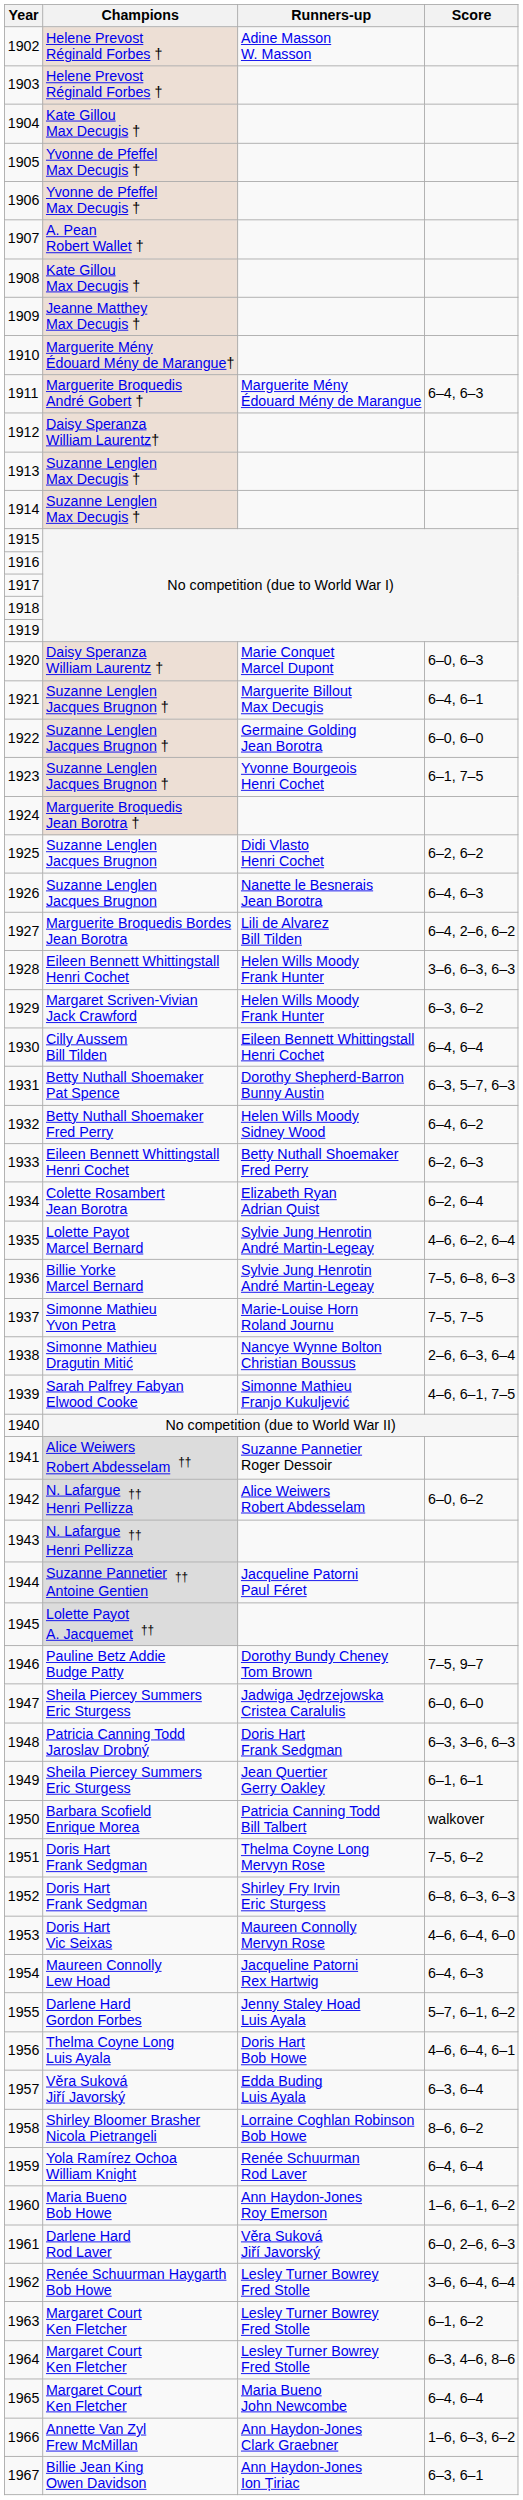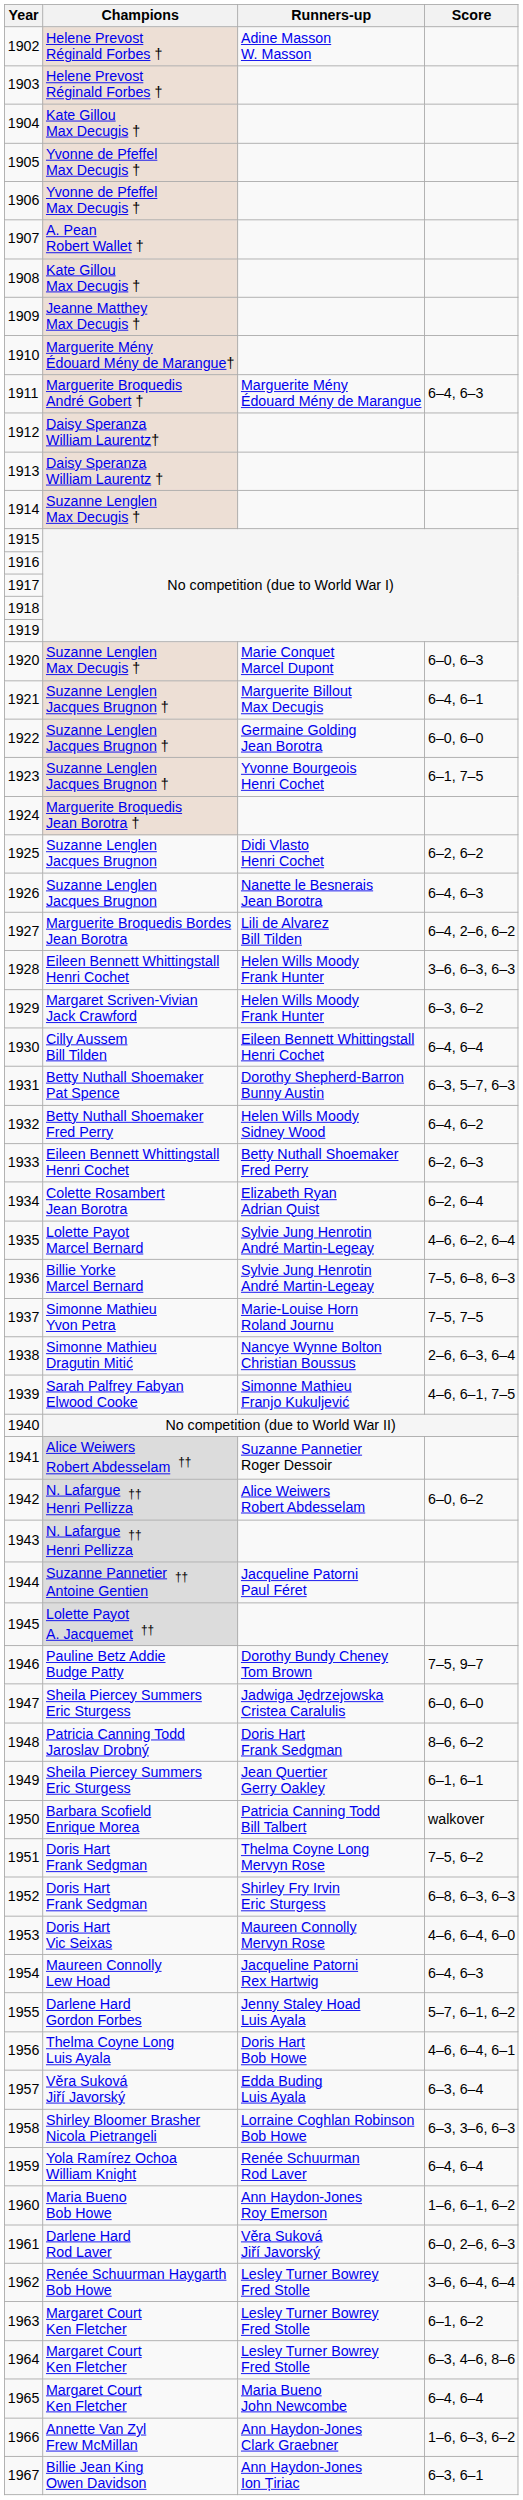 <table class="wikitable sortable">
 <tr>
 <th>Year</th>
 <th>Champions</th>
 <th>Runners-up</th>
 <th class=unsortable>Score</th>
 </tr>
 <tr>
 <td>1902</td>
 <td style="background: #EDDFD5"> <a href='#'>Helene Prevost</a> <br>  <a href='#'>Réginald Forbes</a> †</td>
 <td> <a href='#'>Adine Masson</a> <br>  <a href='#'>W. Masson</a></td>
 <td></td>
 </tr>
 <tr>
 <td>1903</td>
 <td style="background: #EDDFD5"> <a href='#'>Helene Prevost</a> <br>  <a href='#'>Réginald Forbes</a> †</td>
 <td></td>
 <td></td>
 </tr>
 <tr>
 <td>1904</td>
 <td style="background: #EDDFD5"> <a href='#'>Kate Gillou</a> <br>  <a href='#'>Max Decugis</a> †</td>
 <td></td>
 <td></td>
 </tr>
 <tr>
 <td>1905</td>
 <td style="background: #EDDFD5"> <a href='#'>Yvonne de Pfeffel</a> <br>  <a href='#'>Max Decugis</a> †</td>
 <td></td>
 <td></td>
 </tr>
 <tr>
 <td>1906</td>
 <td style="background: #EDDFD5"> <a href='#'>Yvonne de Pfeffel</a> <br>  <a href='#'>Max Decugis</a> †</td>
 <td></td>
 <td></td>
 </tr>
 <tr>
 <td>1907</td>
 <td style="background: #EDDFD5"> <a href='#'>A. Pean</a> <br>  <a href='#'>Robert Wallet</a> †</td>
 <td></td>
 <td></td>
 </tr>
 <tr>
 <td>1908</td>
 <td style="background: #EDDFD5"> <a href='#'>Kate Gillou</a> <br>  <a href='#'>Max Decugis</a> †</td>
 <td></td>
 <td></td>
 </tr>
 <tr>
 <td>1909</td>
 <td style="background: #EDDFD5"> <a href='#'>Jeanne Matthey</a> <br>  <a href='#'>Max Decugis</a> †</td>
 <td></td>
 <td></td>
 </tr>
 <tr>
 <td>1910</td>
 <td style="background: #EDDFD5"> <a href='#'>Marguerite Mény</a> <br>  <a href='#'>Édouard Mény de Marangue</a>†</td>
 <td></td>
 <td></td>
 </tr>
 <tr>
 <td>1911</td>
 <td style="background: #EDDFD5"> <a href='#'>Marguerite Broquedis</a> <br>  <a href='#'>André Gobert</a> †</td>
 <td> <a href='#'>Marguerite Mény</a> <br>  <a href='#'>Édouard Mény de Marangue</a></td>
 <td>6–4, 6–3</td>
 </tr>
 <tr>
 <td>1912</td>
 <td style="background: #EDDFD5"> <a href='#'>Daisy Speranza</a> <br>  <a href='#'>William Laurentz</a>†</td>
 <td></td>
 <td></td>
 </tr>
 <tr>
 <td>1913</td>
-<td style="background: #EDDFD5"> <a href='#'>Suzanne Lenglen</a> <br>  <a href='#'>Max Decugis</a> †</td>
+<td style="background: #EDDFD5"> <a href='#'>Daisy Speranza</a> <br>  <a href='#'>William Laurentz</a> †</td>
 <td></td>
 <td></td>
 </tr>
 <tr>
 <td>1914</td>
 <td style="background: #EDDFD5"> <a href='#'>Suzanne Lenglen</a> <br>  <a href='#'>Max Decugis</a> †</td>
 <td></td>
 <td></td>
 </tr>
 <tr>
 <td>1915</td>
 <td rowspan="5" colspan="3" align="center" bgcolor="F5F5F5">No competition (due to World War I)</td>
 </tr>
 <tr>
 <td>1916</td>
 </tr>
 <tr>
 <td>1917</td>
 </tr>
 <tr>
 <td>1918</td>
 </tr>
 <tr>
 <td>1919</td>
 </tr>
 <tr>
 <td>1920</td>
-<td style="background: #EDDFD5"> <a href='#'>Daisy Speranza</a> <br>  <a href='#'>William Laurentz</a> †</td>
+<td style="background: #EDDFD5"> <a href='#'>Suzanne Lenglen</a> <br>  <a href='#'>Max Decugis</a> †</td>
 <td> <a href='#'>Marie Conquet</a> <br>  <a href='#'>Marcel Dupont</a></td>
 <td>6–0, 6–3</td>
 </tr>
 <tr>
 <td>1921</td>
 <td style="background: #EDDFD5"> <a href='#'>Suzanne Lenglen</a> <br>  <a href='#'>Jacques Brugnon</a> †</td>
 <td>  <a href='#'>Marguerite Billout</a> <br>  <a href='#'>Max Decugis</a></td>
 <td>6–4, 6–1</td>
 </tr>
 <tr>
 <td>1922</td>
 <td style="background: #EDDFD5"> <a href='#'>Suzanne Lenglen</a> <br>  <a href='#'>Jacques Brugnon</a> †</td>
 <td> <a href='#'>Germaine Golding</a> <br>  <a href='#'>Jean Borotra</a></td>
 <td>6–0, 6–0</td>
 </tr>
 <tr>
 <td>1923</td>
 <td style="background: #EDDFD5"> <a href='#'>Suzanne Lenglen</a> <br>  <a href='#'>Jacques Brugnon</a> †</td>
 <td> <a href='#'>Yvonne Bourgeois</a> <br>  <a href='#'>Henri Cochet</a></td>
 <td>6–1, 7–5</td>
 </tr>
 <tr>
 <td>1924</td>
 <td style="background: #EDDFD5"> <a href='#'>Marguerite Broquedis</a> <br>  <a href='#'>Jean Borotra</a> †</td>
 <td></td>
 <td></td>
 </tr>
 <tr>
 <td>1925</td>
 <td> <a href='#'>Suzanne Lenglen</a> <br>  <a href='#'>Jacques Brugnon</a></td>
 <td> <a href='#'>Didi Vlasto</a> <br>  <a href='#'>Henri Cochet</a></td>
 <td>6–2, 6–2</td>
 </tr>
 <tr>
 <td>1926</td>
 <td> <a href='#'>Suzanne Lenglen</a> <br>  <a href='#'>Jacques Brugnon</a></td>
 <td> <a href='#'>Nanette le Besnerais</a> <br>  <a href='#'>Jean Borotra</a></td>
 <td>6–4, 6–3</td>
 </tr>
 <tr>
 <td>1927</td>
 <td> <a href='#'>Marguerite Broquedis Bordes</a> <br>  <a href='#'>Jean Borotra</a></td>
 <td> <a href='#'>Lili de Alvarez</a> <br>  <a href='#'>Bill Tilden</a></td>
 <td>6–4, 2–6, 6–2</td>
 </tr>
 <tr>
 <td>1928</td>
 <td>  <a href='#'>Eileen Bennett Whittingstall</a> <br>  <a href='#'>Henri Cochet</a></td>
 <td> <a href='#'>Helen Wills Moody</a> <br>  <a href='#'>Frank Hunter</a></td>
 <td>3–6, 6–3, 6–3</td>
 </tr>
 <tr>
 <td>1929</td>
 <td>  <a href='#'>Margaret Scriven-Vivian</a> <br>  <a href='#'>Jack Crawford</a></td>
 <td> <a href='#'>Helen Wills Moody</a> <br>  <a href='#'>Frank Hunter</a></td>
 <td>6–3, 6–2</td>
 </tr>
 <tr>
 <td>1930</td>
 <td> <a href='#'>Cilly Aussem</a> <br>  <a href='#'>Bill Tilden</a></td>
 <td>  <a href='#'>Eileen Bennett Whittingstall</a> <br>  <a href='#'>Henri Cochet</a></td>
 <td>6–4, 6–4</td>
 </tr>
 <tr>
 <td>1931</td>
 <td>  <a href='#'>Betty Nuthall Shoemaker</a> <br>  <a href='#'>Pat Spence</a></td>
 <td>  <a href='#'>Dorothy Shepherd-Barron</a> <br>   <a href='#'>Bunny Austin</a></td>
 <td>6–3, 5–7, 6–3</td>
 </tr>
 <tr>
 <td>1932</td>
 <td>  <a href='#'>Betty Nuthall Shoemaker</a> <br>   <a href='#'>Fred Perry</a></td>
 <td> <a href='#'>Helen Wills Moody</a> <br>  <a href='#'>Sidney Wood</a></td>
 <td>6–4, 6–2</td>
 </tr>
 <tr>
 <td>1933</td>
 <td>  <a href='#'>Eileen Bennett Whittingstall</a> <br>  <a href='#'>Henri Cochet</a></td>
 <td>  <a href='#'>Betty Nuthall Shoemaker</a> <br>   <a href='#'>Fred Perry</a></td>
 <td>6–2, 6–3</td>
 </tr>
 <tr>
 <td>1934</td>
 <td> <a href='#'>Colette Rosambert</a> <br>  <a href='#'>Jean Borotra</a></td>
 <td> <a href='#'>Elizabeth Ryan</a> <br>  <a href='#'>Adrian Quist</a></td>
 <td>6–2, 6–4</td>
 </tr>
 <tr>
 <td>1935</td>
 <td> <a href='#'>Lolette Payot</a> <br>  <a href='#'>Marcel Bernard</a></td>
 <td> <a href='#'>Sylvie Jung Henrotin</a> <br>  <a href='#'>André Martin-Legeay</a></td>
 <td>4–6, 6–2, 6–4</td>
 </tr>
 <tr>
 <td>1936</td>
 <td>  <a href='#'>Billie Yorke</a> <br>  <a href='#'>Marcel Bernard</a></td>
 <td> <a href='#'>Sylvie Jung Henrotin</a> <br>  <a href='#'>André Martin-Legeay</a></td>
 <td>7–5, 6–8, 6–3</td>
 </tr>
 <tr>
 <td>1937</td>
 <td> <a href='#'>Simonne Mathieu</a> <br>  <a href='#'>Yvon Petra</a></td>
 <td> <a href='#'>Marie-Louise Horn</a> <br>  <a href='#'>Roland Journu</a></td>
 <td>7–5, 7–5</td>
 </tr>
 <tr>
 <td>1938</td>
 <td> <a href='#'>Simonne Mathieu</a> <br>  <a href='#'>Dragutin Mitić</a></td>
 <td> <a href='#'>Nancye Wynne Bolton</a> <br>  <a href='#'>Christian Boussus</a></td>
 <td>2–6, 6–3, 6–4</td>
 </tr>
 <tr>
 <td>1939</td>
 <td> <a href='#'>Sarah Palfrey Fabyan</a> <br>  <a href='#'>Elwood Cooke</a></td>
 <td> <a href='#'>Simonne Mathieu</a> <br>  <a href='#'>Franjo Kukuljević</a></td>
 <td>4–6, 6–1, 7–5</td>
 </tr>
 <tr>
 <td>1940</td>
 <td rowspan="1" colspan="3" align="center" bgcolor="F5F5F5">No competition (due to World War II)</td>
 </tr>
 <tr>
 <td>1941</td>
 <td style="background: #DCDCDC"> <a href='#'>Alice Weiwers</a>  <br>  <a href='#'>Robert Abdesselam</a>  <sup>††</sup></td>
 <td> <a href='#'>Suzanne Pannetier</a>  <br>  Roger Dessoir</td>
 <td></td>
 </tr>
 <tr>
 <td>1942</td>
 <td style="background: #DCDCDC"> <a href='#'>N. Lafargue</a>  <sub>††</sub> <br>  <a href='#'>Henri Pellizza</a></td>
 <td> <a href='#'>Alice Weiwers</a>  <br>  <a href='#'>Robert Abdesselam</a></td>
 <td>6–0, 6–2</td>
 </tr>
 <tr>
 <td>1943</td>
 <td style="background: #DCDCDC"> <a href='#'>N. Lafargue</a>  <sub>††</sub> <br>  <a href='#'>Henri Pellizza</a></td>
 <td></td>
 <td></td>
 </tr>
 <tr>
 <td>1944</td>
 <td style="background: #DCDCDC"> <a href='#'>Suzanne Pannetier</a>  <sub>††</sub> <br>  <a href='#'>Antoine Gentien</a></td>
 <td> <a href='#'>Jacqueline Patorni</a> <br>  <a href='#'>Paul Féret</a></td>
 <td></td>
 </tr>
 <tr>
 <td>1945</td>
 <td style="background: #DCDCDC"> <a href='#'>Lolette Payot</a> <br>  <a href='#'>A. Jacquemet</a>  <sup>††</sup></td>
 <td></td>
 <td></td>
 </tr>
 <tr>
 <td>1946</td>
 <td> <a href='#'>Pauline Betz Addie</a> <br>  <a href='#'>Budge Patty</a></td>
 <td> <a href='#'>Dorothy Bundy Cheney</a> <br>  <a href='#'>Tom Brown</a></td>
 <td>7–5, 9–7</td>
 </tr>
 <tr>
 <td>1947</td>
 <td> <a href='#'>Sheila Piercey Summers</a> <br>  <a href='#'>Eric Sturgess</a></td>
 <td> <a href='#'>Jadwiga Jędrzejowska</a> <br>  <a href='#'>Cristea Caralulis</a></td>
 <td>6–0, 6–0</td>
 </tr>
 <tr>
 <td>1948</td>
 <td> <a href='#'>Patricia Canning Todd</a> <br>  <a href='#'>Jaroslav Drobný</a></td>
 <td> <a href='#'>Doris Hart</a> <br>  <a href='#'>Frank Sedgman</a></td>
-<td>6–3, 3–6, 6–3</td>
+<td>8–6, 6–2</td>
 </tr>
 <tr>
 <td>1949</td>
 <td> <a href='#'>Sheila Piercey Summers</a> <br>  <a href='#'>Eric Sturgess</a></td>
 <td>  <a href='#'>Jean Quertier</a> <br>   <a href='#'>Gerry Oakley</a></td>
 <td>6–1, 6–1</td>
 </tr>
 <tr>
 <td>1950</td>
 <td> <a href='#'>Barbara Scofield</a> <br>   <a href='#'>Enrique Morea</a></td>
 <td> <a href='#'>Patricia Canning Todd</a> <br>  <a href='#'>Bill Talbert</a></td>
 <td>walkover</td>
 </tr>
 <tr>
 <td>1951</td>
 <td> <a href='#'>Doris Hart</a> <br>  <a href='#'>Frank Sedgman</a></td>
 <td> <a href='#'>Thelma Coyne Long</a> <br>  <a href='#'>Mervyn Rose</a></td>
 <td>7–5, 6–2</td>
 </tr>
 <tr>
 <td>1952</td>
 <td> <a href='#'>Doris Hart</a> <br>  <a href='#'>Frank Sedgman</a></td>
 <td> <a href='#'>Shirley Fry Irvin</a> <br>  <a href='#'>Eric Sturgess</a></td>
 <td>6–8, 6–3, 6–3</td>
 </tr>
 <tr>
 <td>1953</td>
 <td> <a href='#'>Doris Hart</a> <br>  <a href='#'>Vic Seixas</a></td>
 <td> <a href='#'>Maureen Connolly</a> <br>  <a href='#'>Mervyn Rose</a></td>
 <td>4–6, 6–4, 6–0</td>
 </tr>
 <tr>
 <td>1954</td>
 <td> <a href='#'>Maureen Connolly</a> <br>  <a href='#'>Lew Hoad</a></td>
 <td> <a href='#'>Jacqueline Patorni</a> <br>  <a href='#'>Rex Hartwig</a></td>
 <td>6–4, 6–3</td>
 </tr>
 <tr>
 <td>1955</td>
 <td> <a href='#'>Darlene Hard</a> <br>  <a href='#'>Gordon Forbes</a></td>
 <td> <a href='#'>Jenny Staley Hoad</a> <br>  <a href='#'>Luis Ayala</a></td>
 <td>5–7, 6–1, 6–2</td>
 </tr>
 <tr>
 <td>1956</td>
 <td> <a href='#'>Thelma Coyne Long</a> <br>  <a href='#'>Luis Ayala</a></td>
 <td> <a href='#'>Doris Hart</a> <br>  <a href='#'>Bob Howe</a></td>
 <td>4–6, 6–4, 6–1</td>
 </tr>
 <tr>
 <td>1957</td>
 <td> <a href='#'>Věra Suková</a> <br>  <a href='#'>Jiří Javorský</a></td>
 <td> <a href='#'>Edda Buding</a> <br>  <a href='#'>Luis Ayala</a></td>
 <td>6–3, 6–4</td>
 </tr>
 <tr>
 <td>1958</td>
 <td>  <a href='#'>Shirley Bloomer Brasher</a> <br>  <a href='#'>Nicola Pietrangeli</a></td>
 <td> <a href='#'>Lorraine Coghlan Robinson</a> <br>  <a href='#'>Bob Howe</a></td>
-<td>8–6, 6–2</td>
+<td>6–3, 3–6, 6–3</td>
 </tr>
 <tr>
 <td>1959</td>
 <td> <a href='#'>Yola Ramírez Ochoa</a> <br>   <a href='#'>William Knight</a></td>
 <td> <a href='#'>Renée Schuurman</a> <br>  <a href='#'>Rod Laver</a></td>
 <td>6–4, 6–4</td>
 </tr>
 <tr>
 <td>1960</td>
 <td> <a href='#'>Maria Bueno</a> <br>  <a href='#'>Bob Howe</a></td>
 <td>  <a href='#'>Ann Haydon-Jones</a> <br>  <a href='#'>Roy Emerson</a></td>
 <td>1–6, 6–1, 6–2</td>
 </tr>
 <tr>
 <td>1961</td>
 <td> <a href='#'>Darlene Hard</a> <br>  <a href='#'>Rod Laver</a></td>
 <td> <a href='#'>Věra Suková</a> <br>  <a href='#'>Jiří Javorský</a></td>
 <td>6–0, 2–6, 6–3</td>
 </tr>
 <tr>
 <td>1962</td>
 <td> <a href='#'>Renée Schuurman Haygarth</a> <br>  <a href='#'>Bob Howe</a></td>
 <td> <a href='#'>Lesley Turner Bowrey</a> <br>  <a href='#'>Fred Stolle</a></td>
 <td>3–6, 6–4, 6–4</td>
 </tr>
 <tr>
 <td>1963</td>
 <td> <a href='#'>Margaret Court</a> <br>  <a href='#'>Ken Fletcher</a></td>
 <td> <a href='#'>Lesley Turner Bowrey</a> <br>  <a href='#'>Fred Stolle</a></td>
 <td>6–1, 6–2</td>
 </tr>
 <tr>
 <td>1964</td>
 <td> <a href='#'>Margaret Court</a> <br>  <a href='#'>Ken Fletcher</a></td>
 <td> <a href='#'>Lesley Turner Bowrey</a> <br>  <a href='#'>Fred Stolle</a></td>
 <td>6–3, 4–6, 8–6</td>
 </tr>
 <tr>
 <td>1965</td>
 <td> <a href='#'>Margaret Court</a> <br>  <a href='#'>Ken Fletcher</a></td>
 <td> <a href='#'>Maria Bueno</a> <br>  <a href='#'>John Newcombe</a></td>
 <td>6–4, 6–4</td>
 </tr>
 <tr>
 <td>1966</td>
 <td> <a href='#'>Annette Van Zyl</a> <br>  <a href='#'>Frew McMillan</a></td>
 <td>  <a href='#'>Ann Haydon-Jones</a> <br>  <a href='#'>Clark Graebner</a></td>
 <td>1–6, 6–3, 6–2</td>
 </tr>
 <tr>
 <td>1967</td>
 <td> <a href='#'>Billie Jean King</a> <br>  <a href='#'>Owen Davidson</a></td>
 <td>  <a href='#'>Ann Haydon-Jones</a> <br>  <a href='#'>Ion Țiriac</a></td>
 <td>6–3, 6–1</td>
 </tr>
 </table>
